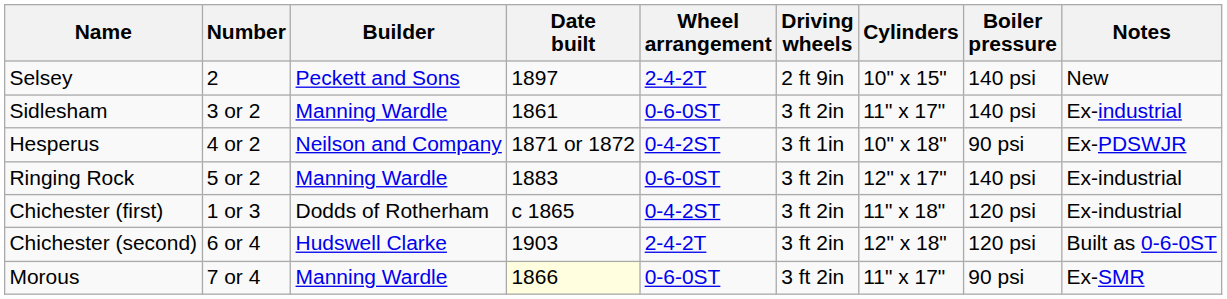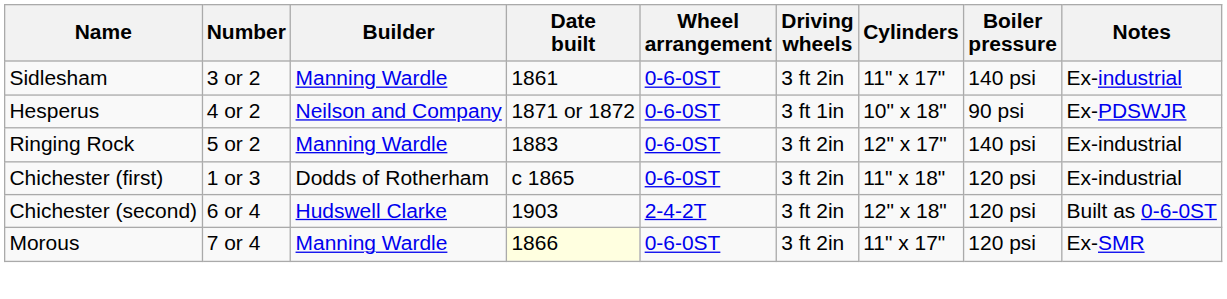 <table class="wikitable" border="1">
 <tr>
 <th>Name</th>
 <th>Number</th>
 <th>Builder</th>
 <th>Date<br>built</th>
 <th>Wheel<br>arrangement</th>
 <th>Driving<br>wheels</th>
 <th>Cylinders</th>
 <th>Boiler<br>pressure</th>
 <th>Notes</th>
-</tr>
-<tr>
-<td>Selsey</td>
-<td>2</td>
-<td><a href='#'>Peckett and Sons</a></td>
-<td>1897</td>
-<td><a href='#'>2-4-2T</a></td>
-<td>2 ft 9in</td>
-<td>10" x 15"</td>
-<td>140 psi</td>
-<td>New</td>
 </tr>
 <tr>
 <td>Sidlesham</td>
 <td>3 or 2</td>
 <td><a href='#'>Manning Wardle</a></td>
 <td>1861</td>
 <td><a href='#'>0-6-0ST</a></td>
 <td>3 ft 2in</td>
 <td>11" x 17"</td>
 <td>140 psi</td>
 <td>Ex-<a href='#'>industrial</a></td>
 </tr>
 <tr>
 <td>Hesperus</td>
 <td>4 or 2</td>
 <td><a href='#'>Neilson and Company</a></td>
 <td>1871 or 1872</td>
-<td><a href='#'>0-4-2ST</a></td>
+<td><a href='#'>0-6-0ST</a></td>
 <td>3 ft 1in</td>
 <td>10" x 18"</td>
 <td>90 psi</td>
 <td>Ex-<a href='#'>PDSWJR</a></td>
 </tr>
 <tr>
 <td>Ringing Rock</td>
 <td>5 or 2</td>
 <td><a href='#'>Manning Wardle</a></td>
 <td>1883</td>
 <td><a href='#'>0-6-0ST</a></td>
 <td>3 ft 2in</td>
 <td>12" x 17"</td>
 <td>140 psi</td>
 <td>Ex-industrial</td>
 </tr>
 <tr>
 <td>Chichester (first)</td>
 <td>1 or 3</td>
 <td>Dodds of Rotherham</td>
 <td>c 1865</td>
-<td><a href='#'>0-4-2ST</a></td>
+<td><a href='#'>0-6-0ST</a></td>
 <td>3 ft 2in</td>
 <td>11" x 18"</td>
 <td>120 psi</td>
 <td>Ex-industrial</td>
 </tr>
 <tr>
 <td>Chichester (second)</td>
 <td>6 or 4</td>
 <td><a href='#'>Hudswell Clarke</a></td>
 <td>1903</td>
 <td><a href='#'>2-4-2T</a></td>
 <td>3 ft 2in</td>
 <td>12" x 18"</td>
 <td>120 psi</td>
 <td>Built as <a href='#'>0-6-0ST</a></td>
 </tr>
 <tr>
 <td>Morous</td>
 <td>7 or 4</td>
 <td><a href='#'>Manning Wardle</a></td>
 <td style="background: lightyellow;">1866</td>
 <td><a href='#'>0-6-0ST</a></td>
 <td>3 ft 2in</td>
 <td>11" x 17"</td>
-<td>90 psi</td>
+<td>120 psi</td>
 <td>Ex-<a href='#'>SMR</a></td>
 </tr>
 </table>
